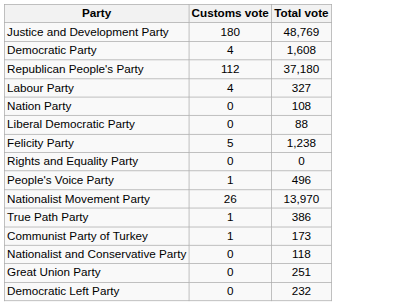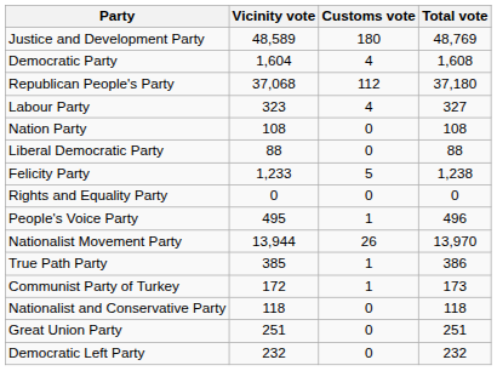 <table class="wikitable sortable">
 <tr>
 <th style="text-align:center;">Party</th>
+<th style="text-align:center;">Vicinity vote</th>
 <th style="text-align:center;">Customs vote</th>
 <th style="text-align:center;">Total vote</th>
 </tr>
 <tr>
 <td>Justice and Development Party</td>
+<td style="text-align:center;">48,589</td>
 <td style="text-align:center;">180</td>
 <td style="text-align:center;">48,769</td>
 </tr>
 <tr>
 <td>Democratic Party</td>
+<td style="text-align:center;">1,604</td>
 <td style="text-align:center;">4</td>
 <td style="text-align:center;">1,608</td>
 </tr>
 <tr>
 <td>Republican People's Party</td>
+<td style="text-align:center;">37,068</td>
 <td style="text-align:center;">112</td>
 <td style="text-align:center;">37,180</td>
 </tr>
 <tr>
 <td>Labour Party</td>
+<td style="text-align:center;">323</td>
 <td style="text-align:center;">4</td>
 <td style="text-align:center;">327</td>
 </tr>
 <tr>
 <td>Nation Party</td>
+<td style="text-align:center;">108</td>
 <td style="text-align:center;">0</td>
 <td style="text-align:center;">108</td>
 </tr>
 <tr>
 <td>Liberal Democratic Party</td>
+<td style="text-align:center;">88</td>
 <td style="text-align:center;">0</td>
 <td style="text-align:center;">88</td>
 </tr>
 <tr>
 <td>Felicity Party</td>
+<td style="text-align:center;">1,233</td>
 <td style="text-align:center;">5</td>
 <td style="text-align:center;">1,238</td>
 </tr>
 <tr>
 <td>Rights and Equality Party</td>
 <td style="text-align:center;">0</td>
 <td style="text-align:center;">0</td>
+<td style="text-align:center;">0</td>
 </tr>
 <tr>
 <td>People's Voice Party</td>
+<td style="text-align:center;">495</td>
 <td style="text-align:center;">1</td>
 <td style="text-align:center;">496</td>
 </tr>
 <tr>
 <td>Nationalist Movement Party</td>
+<td style="text-align:center;">13,944</td>
 <td style="text-align:center;">26</td>
 <td style="text-align:center;">13,970</td>
 </tr>
 <tr>
 <td>True Path Party</td>
+<td style="text-align:center;">385</td>
 <td style="text-align:center;">1</td>
 <td style="text-align:center;">386</td>
 </tr>
 <tr>
 <td>Communist Party of Turkey</td>
+<td style="text-align:center;">172</td>
 <td style="text-align:center;">1</td>
 <td style="text-align:center;">173</td>
 </tr>
 <tr>
 <td>Nationalist and Conservative Party</td>
+<td style="text-align:center;">118</td>
 <td style="text-align:center;">0</td>
 <td style="text-align:center;">118</td>
 </tr>
 <tr>
 <td>Great Union Party</td>
+<td style="text-align:center;">251</td>
 <td style="text-align:center;">0</td>
 <td style="text-align:center;">251</td>
 </tr>
 <tr>
 <td>Democratic Left Party</td>
+<td style="text-align:center;">232</td>
 <td style="text-align:center;">0</td>
 <td style="text-align:center;">232</td>
 </tr>
 </table>
